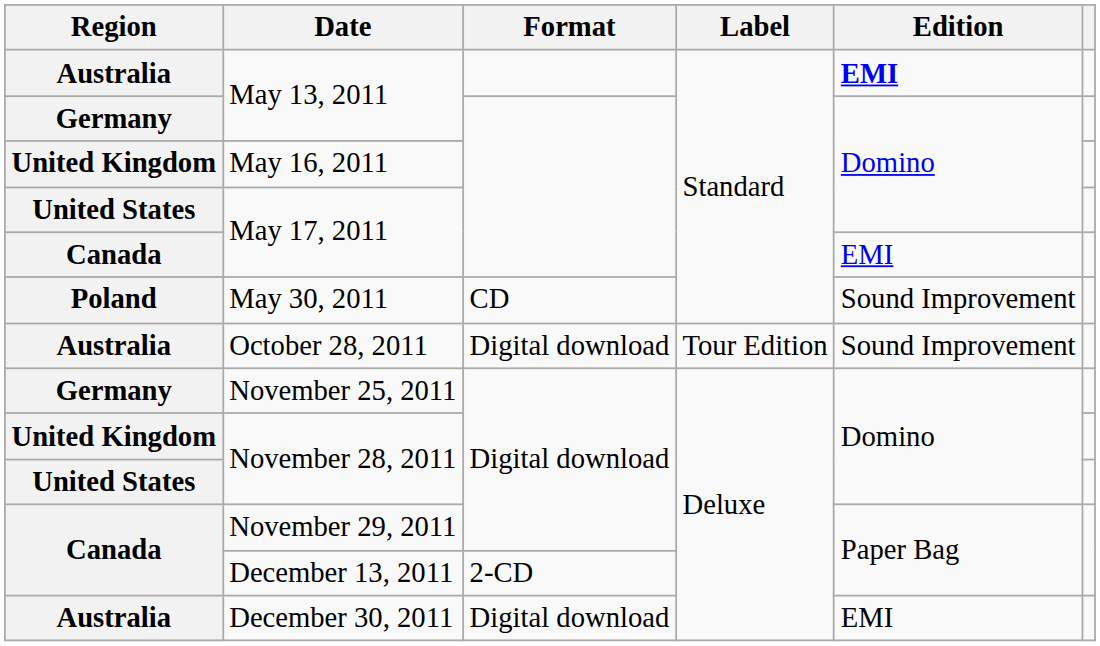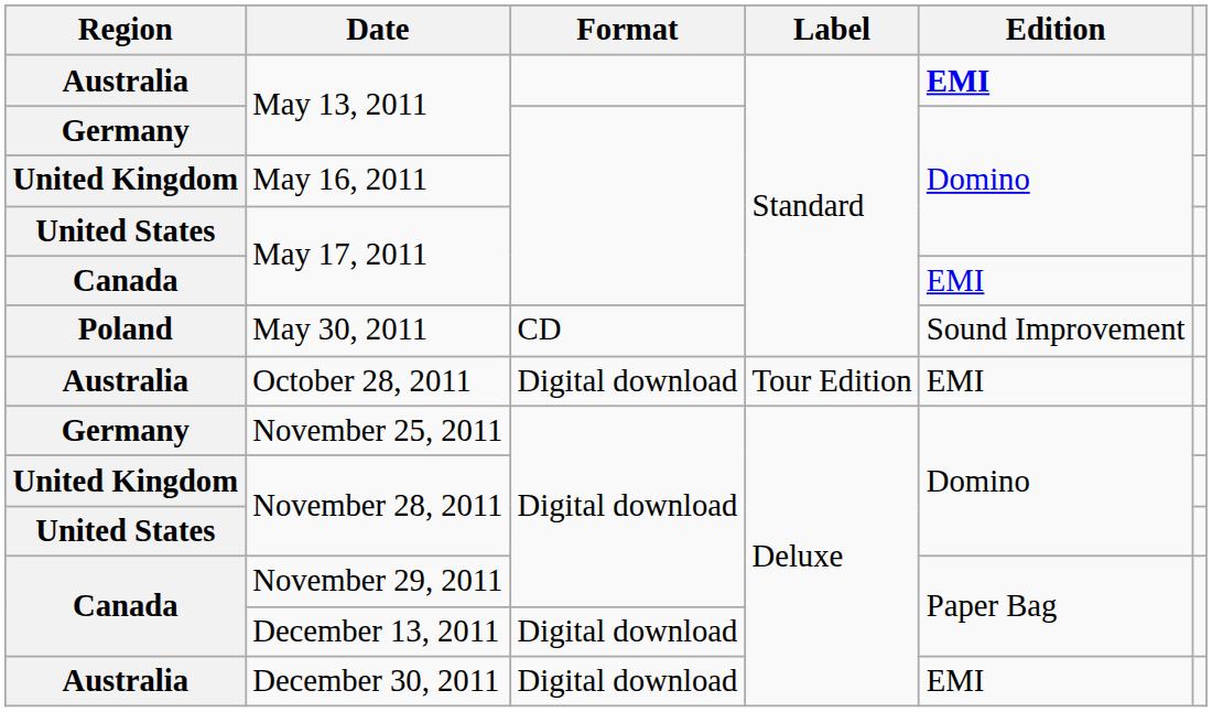 <table class="wikitable plainrowheaders">
 <tr>
 <th scope="col">Region</th>
 <th scope="col">Date</th>
 <th scope="col">Format</th>
 <th scope="col">Label</th>
 <th scope="col">Edition</th>
 <th scope="col"></th>
 </tr>
 <tr>
 <th scope="row">Australia</th>
 <td rowspan="2">May 13, 2011</td>
 <td></td>
 <td rowspan="6">Standard</td>
 <td><strong><a href='#'>EMI</a></strong></td>
 <td align="center"></td>
 </tr>
 <tr>
 <th scope="row">Germany</th>
 <td rowspan="4"></td>
 <td rowspan="3"><a href='#'>Domino</a></td>
 <td align="center"></td>
 </tr>
 <tr>
 <th scope="row">United Kingdom</th>
 <td>May 16, 2011</td>
 <td align="center"></td>
 </tr>
 <tr>
 <th scope="row">United States</th>
 <td rowspan="2">May 17, 2011</td>
 <td align="center"></td>
 </tr>
 <tr>
 <th scope="row">Canada</th>
 <td><a href='#'>EMI</a></td>
 <td align="center"></td>
 </tr>
 <tr>
 <th scope="row">Poland</th>
 <td>May 30, 2011</td>
 <td>CD</td>
 <td>Sound Improvement</td>
 <td align="center"></td>
 </tr>
 <tr>
 <th scope="row">Australia</th>
 <td>October 28, 2011</td>
 <td>Digital download</td>
 <td>Tour Edition</td>
-<td>Sound Improvement</td>
+<td>EMI</td>
 <td align="center"></td>
 </tr>
 <tr>
 <th scope="row">Germany</th>
 <td>November 25, 2011</td>
 <td rowspan="4">Digital download</td>
 <td rowspan="6">Deluxe</td>
 <td rowspan="3">Domino</td>
 <td align="center"></td>
 </tr>
 <tr>
 <th scope="row">United Kingdom</th>
 <td rowspan="2">November 28, 2011</td>
 <td align="center"></td>
 </tr>
 <tr>
 <th scope="row">United States</th>
 <td align="center"></td>
 </tr>
 <tr>
 <th scope="row" rowspan="2">Canada</th>
 <td>November 29, 2011</td>
 <td rowspan="2">Paper Bag</td>
 <td align="center" rowspan="2"></td>
 </tr>
 <tr>
 <td>December 13, 2011</td>
-<td>2-CD</td>
+<td>Digital download</td>
 </tr>
 <tr>
 <th scope="row">Australia</th>
 <td>December 30, 2011</td>
 <td>Digital download</td>
 <td>EMI</td>
 <td align="center"></td>
 </tr>
 </table>
